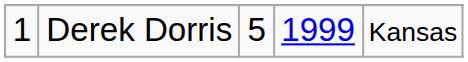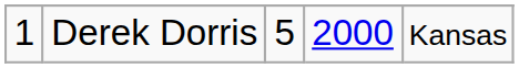 <table class="wikitable">
 <tr>
 </tr>
 <tr>
 <td>1</td>
 <td>Derek Dorris</td>
 <td>5</td>
-<td><a href='#'>1999</a></td>
+<td><a href='#'>2000</a></td>
 <td style="font-size:80%;">Kansas</td>
 </tr>
 </table>
